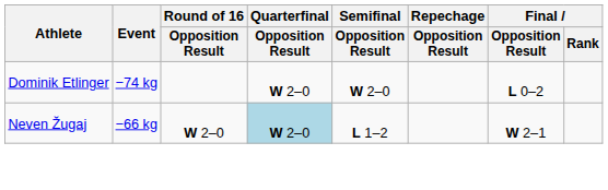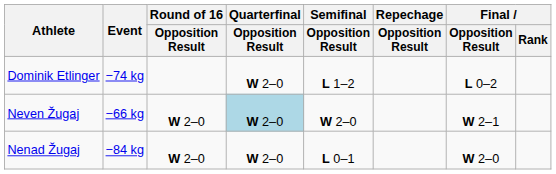 <table class="wikitable" style="font-size:90%">
 <tr>
 <th rowspan="2">Athlete</th>
 <th rowspan="2">Event</th>
 <th>Round of 16</th>
 <th>Quarterfinal</th>
 <th>Semifinal</th>
 <th>Repechage</th>
 <th colspan=2>Final / </th>
 </tr>
 <tr style="font-size: 95%">
 <th>Opposition<br>Result</th>
 <th>Opposition<br>Result</th>
 <th>Opposition<br>Result</th>
 <th>Opposition<br>Result</th>
 <th>Opposition<br>Result</th>
 <th>Rank</th>
 </tr>
 <tr align=center>
 <td align=left><a href='#'>Dominik Etlinger</a></td>
 <td align=left><a href='#'>−74 kg</a></td>
 <td></td>
 <td><br><strong>W</strong> 2–0 <sup></sup></td>
-<td><br><strong>W</strong> 2–0 <sup></sup></td>
+<td><br><strong>L</strong> 1–2 <sup></sup></td>
 <td></td>
 <td><br><strong>L</strong> 0–2 <sup></sup></td>
 <td></td>
 </tr>
 <tr align=center>
 <td align=left><a href='#'>Neven Žugaj</a></td>
 <td align=left><a href='#'>−66 kg</a></td>
 <td><br><strong>W</strong> 2–0 <sup></sup></td>
 <td style="background: lightblue;"><br><strong>W</strong> 2–0 <sup></sup></td>
-<td><br><strong>L</strong> 1–2 <sup></sup></td>
+<td><br><strong>W</strong> 2–0 <sup></sup></td>
 <td></td>
 <td><br><strong>W</strong> 2–1 <sup></sup></td>
 <td></td>
 </tr>
+<tr align=center>
+<td align=left><a href='#'>Nenad Žugaj</a></td>
+<td align=left><a href='#'>−84 kg</a></td>
+<td><br><strong>W</strong> 2–0 <sup></sup></td>
+<td><br><strong>W</strong> 2–0 <sup></sup></td>
+<td><br><strong>L</strong> 0–1 <sup></sup></td>
+<td></td>
+<td><br><strong>W</strong> 2–0 <sup></sup></td>
+<td></td>
+</tr>
 </table>
